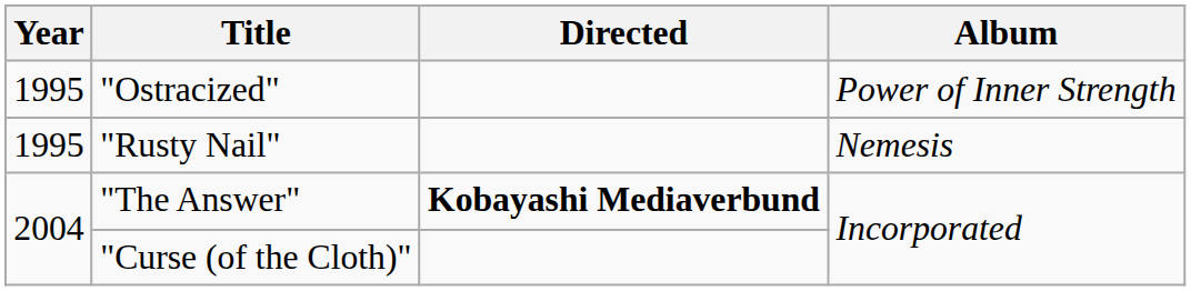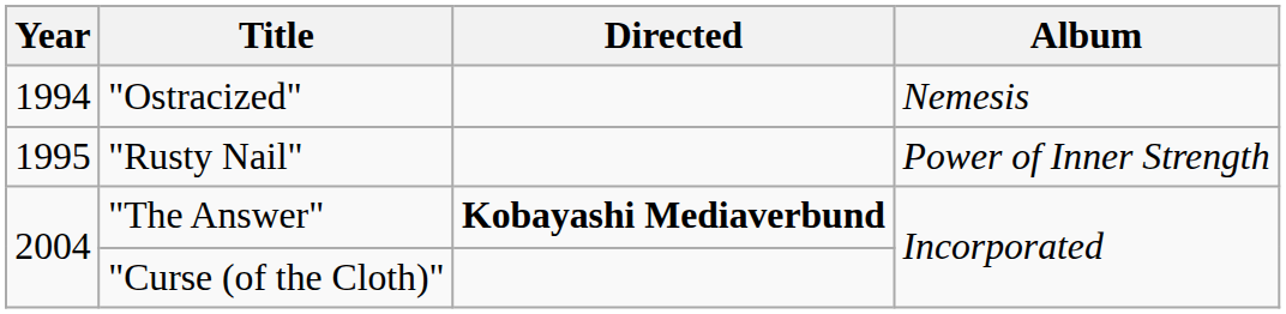 <table class="wikitable">
 <tr>
 <th>Year</th>
 <th>Title</th>
 <th>Directed</th>
 <th>Album</th>
 </tr>
 <tr>
-<td>1995</td>
+<td>1994</td>
 <td>"Ostracized"</td>
 <td></td>
-<td><em>Power of Inner Strength</em></td>
+<td><em>Nemesis</em></td>
 </tr>
 <tr>
 <td>1995</td>
 <td>"Rusty Nail"</td>
 <td></td>
-<td><em>Nemesis</em></td>
+<td><em>Power of Inner Strength</em></td>
 </tr>
 <tr>
 <td rowspan=2>2004</td>
 <td>"The Answer"</td>
 <td><strong>Kobayashi Mediaverbund</strong></td>
 <td rowspan=2><em>Incorporated</em></td>
 </tr>
 <tr>
 <td>"Curse (of the Cloth)"</td>
 <td></td>
 </tr>
 </table>
